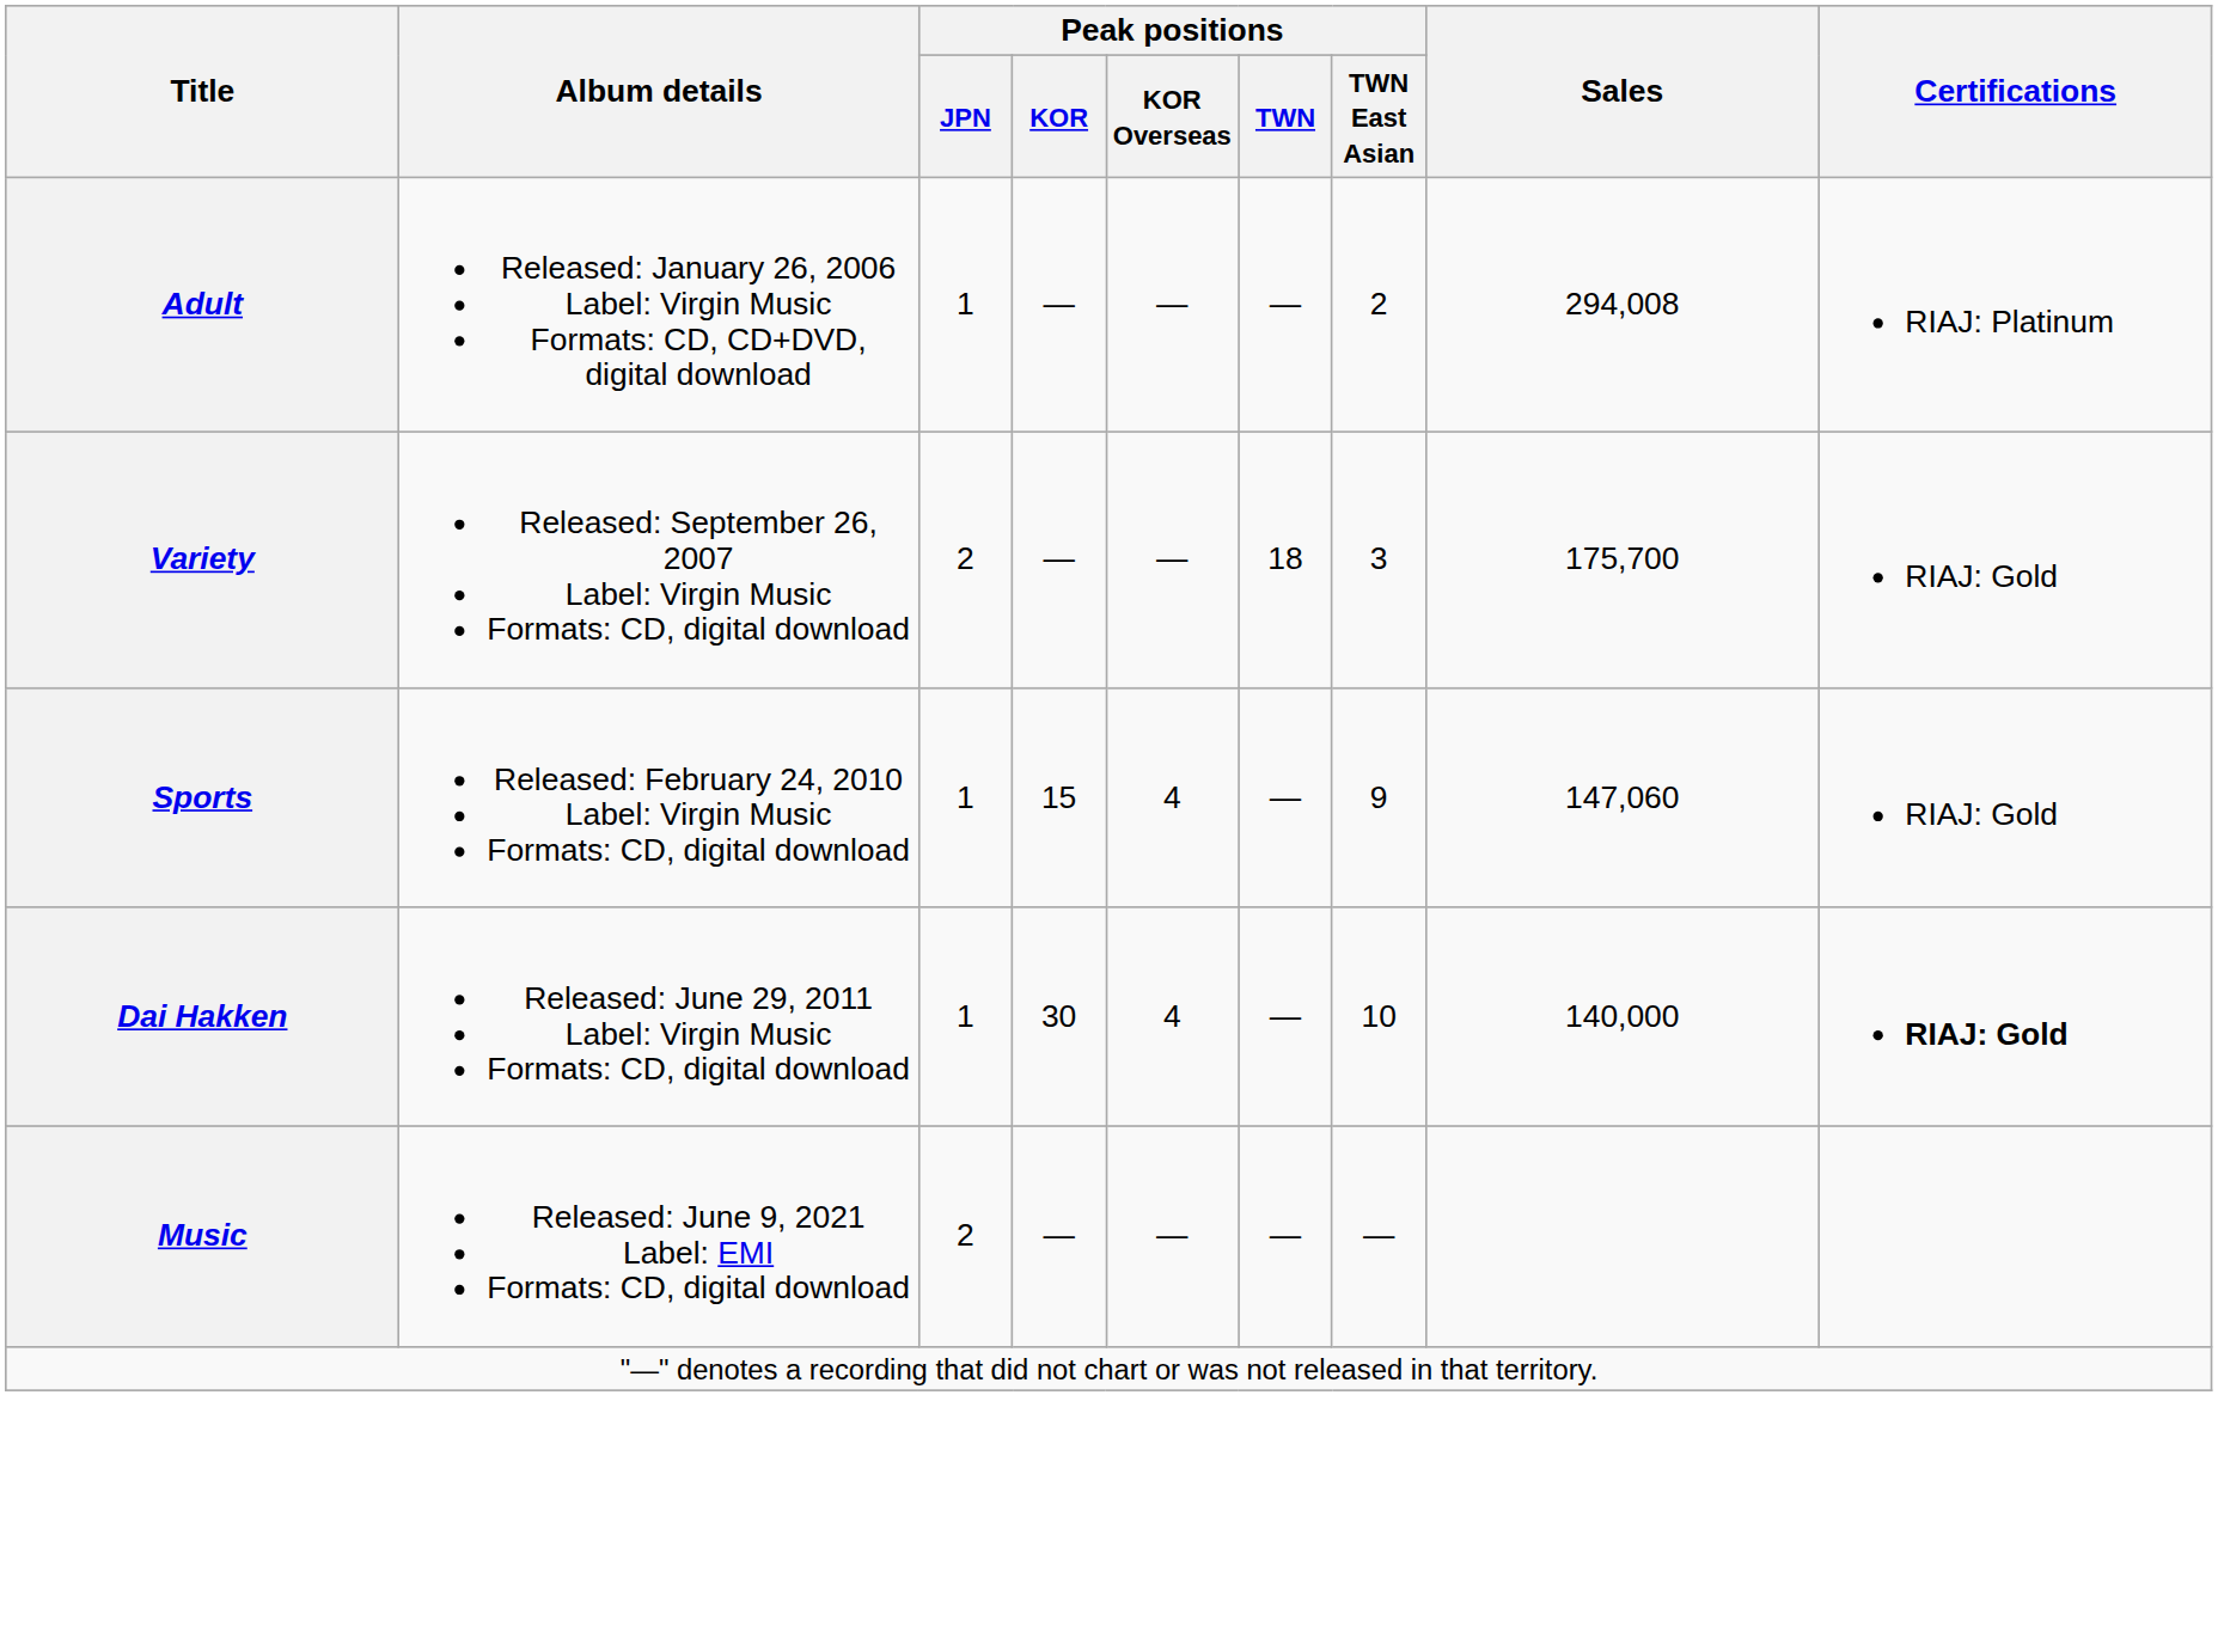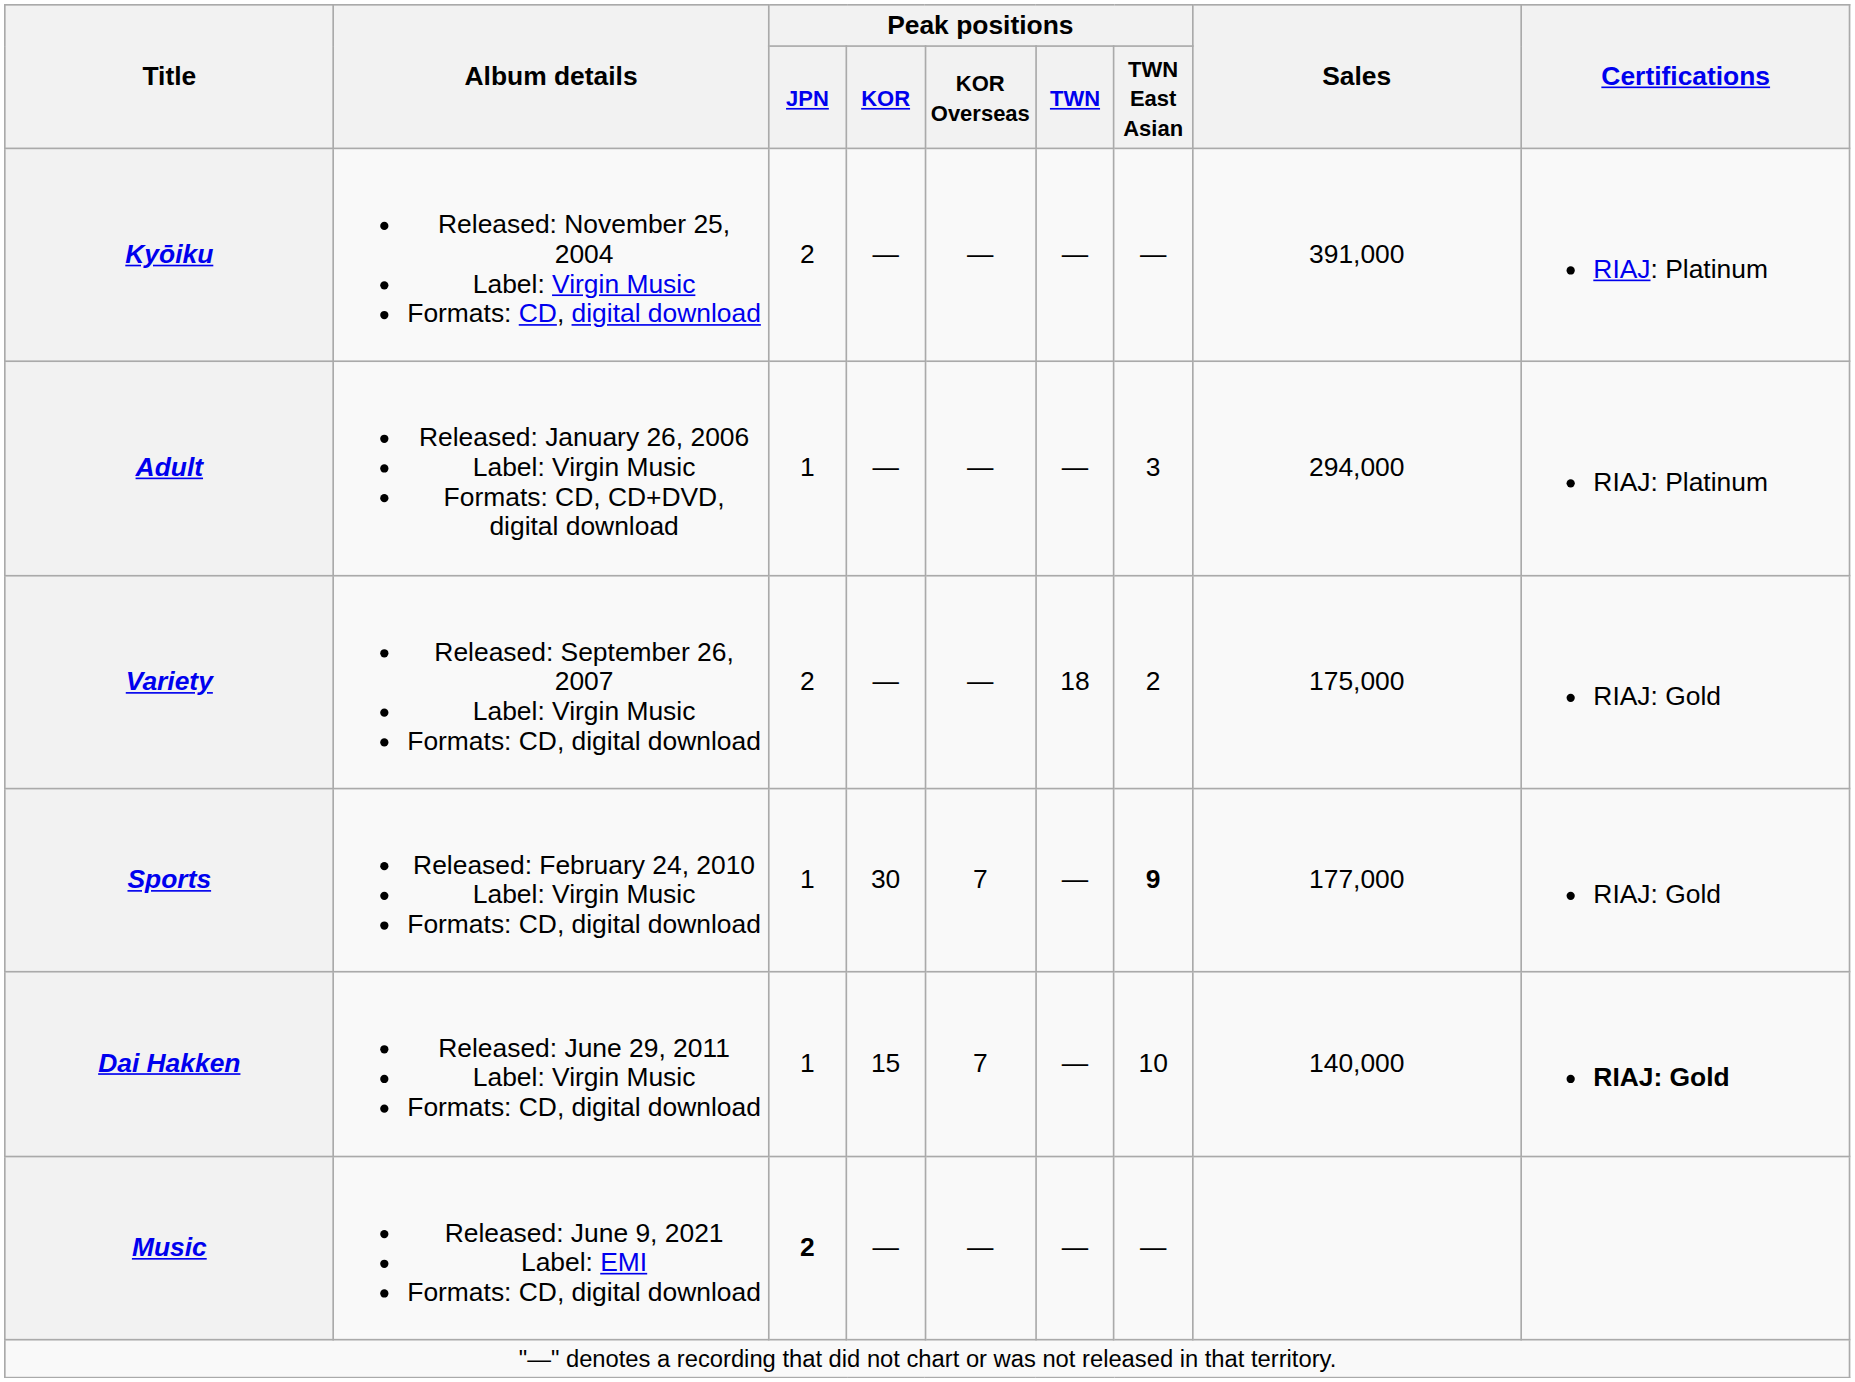 <table class="wikitable plainrowheaders" style="text-align:center;">
 <tr>
 <th style="width:12em;" rowspan="2">Title</th>
 <th style="width:16em;" rowspan="2">Album details</th>
 <th colspan="5">Peak positions</th>
 <th style="width:12em;" rowspan="2">Sales</th>
 <th style="width:12em;" rowspan="2"><a href='#'>Certifications</a></th>
 </tr>
 <tr>
 <th style="width:2.5em;"><small><a href='#'>JPN</a></small><br></th>
 <th style="width:2.5em;"><small><a href='#'>KOR</a></small><br></th>
 <th style="width:2.5em;"><small>KOR<br>Overseas</small><br></th>
 <th style="width:2.5em;"><small><a href='#'>TWN</a></small><br></th>
 <th style="width:2.5em;"><small>TWN East Asian</small><br></th>
 </tr>
 <tr>
+<th scope="row"><em><a href='#'>Kyōiku</a></em></th>
+<td><br><ul><li>Released: November 25, 2004</li><li>Label: <a href='#'>Virgin Music</a></li><li>Formats: <a href='#'>CD</a>, <a href='#'>digital download</a></li></ul></td>
+<td>2</td>
+<td>—</td>
+<td>—</td>
+<td>—</td>
+<td>—</td>
+<td>391,000</td>
+<td align="left"><br><ul><li><a href='#'>RIAJ</a>: Platinum</li></ul></td>
+</tr>
+<tr>
 <th scope="row"><em><a href='#'>Adult</a></em></th>
 <td><br><ul><li>Released: January 26, 2006</li><li>Label: Virgin Music</li><li>Formats: CD, CD+DVD, digital download</li></ul></td>
 <td>1</td>
 <td>—</td>
 <td>—</td>
 <td>—</td>
-<td>2</td>
-<td>294,008</td>
+<td>3</td>
+<td>294,000</td>
 <td align="left"><br><ul><li>RIAJ: Platinum</li></ul></td>
 </tr>
 <tr>
 <th scope="row"><em><a href='#'>Variety</a></em></th>
 <td><br><ul><li>Released: September 26, 2007</li><li>Label: Virgin Music</li><li>Formats: CD, digital download</li></ul></td>
 <td>2</td>
 <td>—</td>
 <td>—</td>
 <td>18</td>
-<td>3</td>
-<td>175,700</td>
+<td>2</td>
+<td>175,000</td>
 <td align="left"><br><ul><li>RIAJ: Gold</li></ul></td>
 </tr>
 <tr>
 <th scope="row"><em><a href='#'>Sports</a></em></th>
 <td><br><ul><li>Released: February 24, 2010</li><li>Label: Virgin Music</li><li>Formats: CD, digital download</li></ul></td>
 <td>1</td>
-<td>15</td>
-<td>4</td>
+<td>30</td>
+<td>7</td>
 <td>—</td>
-<td>9</td>
-<td>147,060</td>
+<td><strong>9</strong></td>
+<td>177,000</td>
 <td align="left"><br><ul><li>RIAJ: Gold</li></ul></td>
 </tr>
 <tr>
 <th scope="row"><em><a href='#'>Dai Hakken</a></em></th>
 <td><br><ul><li>Released: June 29, 2011</li><li>Label: Virgin Music</li><li>Formats: CD, digital download</li></ul></td>
 <td>1</td>
-<td>30</td>
-<td>4</td>
+<td>15</td>
+<td>7</td>
 <td>—</td>
 <td>10</td>
 <td>140,000</td>
 <td align="left"><strong><br><ul><li>RIAJ: Gold</li></ul></strong></td>
 </tr>
 <tr>
 <th scope="row"><em><a href='#'>Music</a></em></th>
 <td><br><ul><li>Released: June 9, 2021</li><li>Label: <a href='#'>EMI</a></li><li>Formats: CD, digital download</li></ul></td>
-<td>2</td>
+<td><strong>2</strong></td>
 <td>—</td>
 <td>—</td>
 <td>—</td>
 <td>—</td>
 <td></td>
 <td></td>
 </tr>
 <tr>
 <td align="center" colspan="9" style="font-size:90%">"—" denotes a recording that did not chart or was not released in that territory.</td>
 </tr>
 </table>
